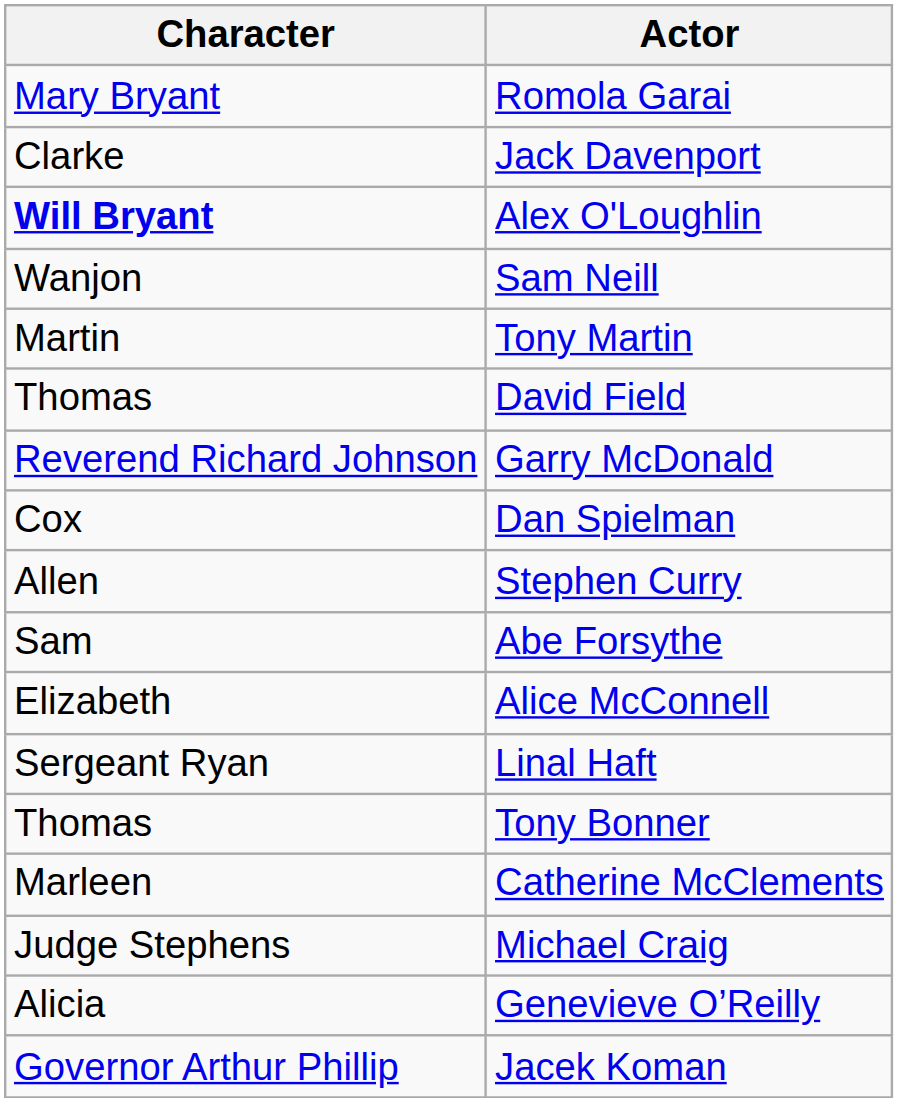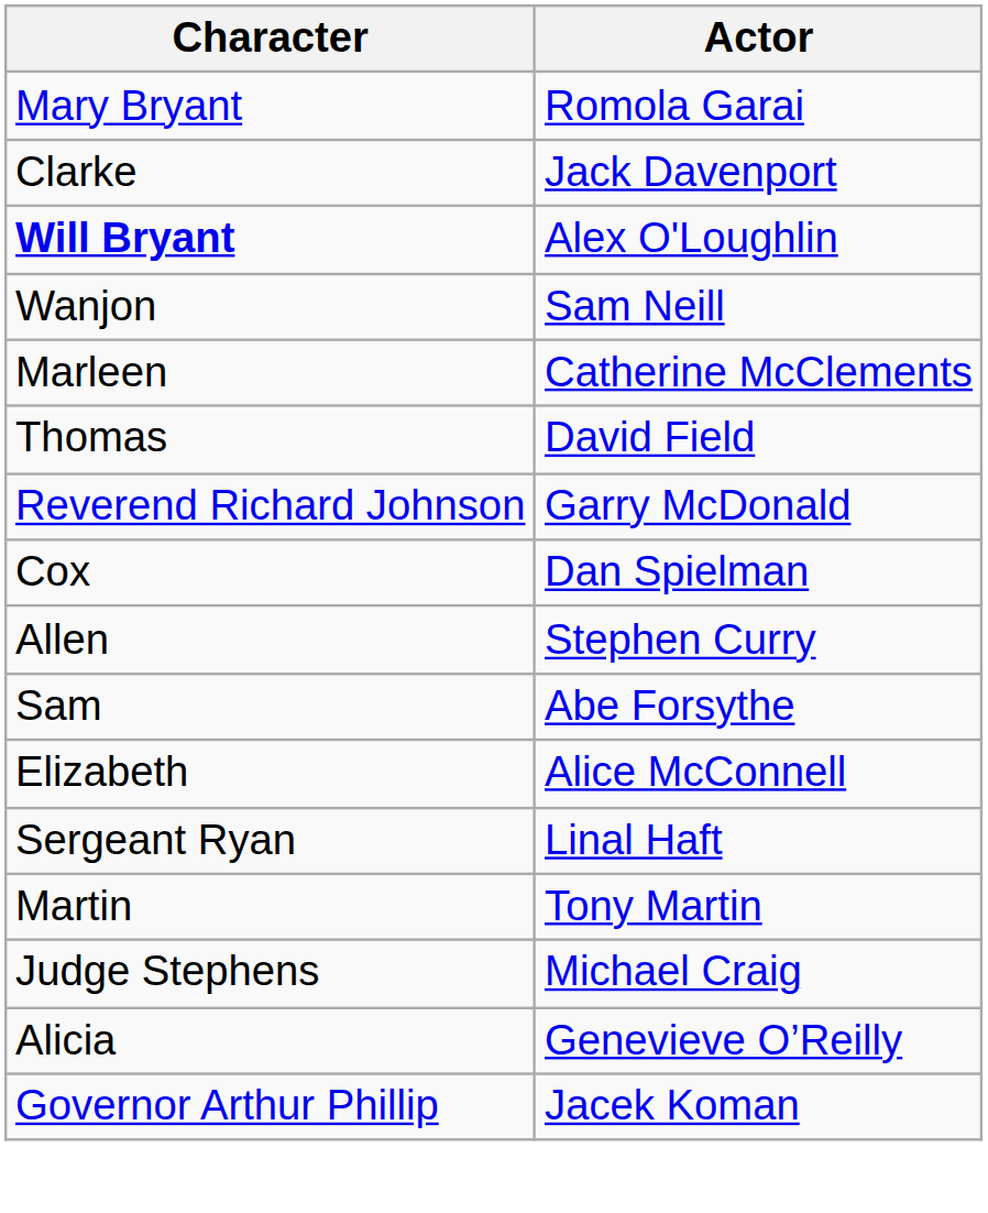 <table class="wikitable">
 <tr>
 <th>Character</th>
 <th>Actor</th>
 </tr>
 <tr>
 <td><a href='#'>Mary Bryant</a></td>
 <td><a href='#'>Romola Garai</a></td>
 </tr>
 <tr>
 <td>Clarke</td>
 <td><a href='#'>Jack Davenport</a></td>
 </tr>
 <tr>
 <td><strong><a href='#'>Will Bryant</a></strong></td>
 <td><a href='#'>Alex O'Loughlin</a></td>
 </tr>
 <tr>
 <td>Wanjon</td>
 <td><a href='#'>Sam Neill</a></td>
 </tr>
 <tr>
-<td>Martin</td>
-<td><a href='#'>Tony Martin</a></td>
+<td>Marleen</td>
+<td><a href='#'>Catherine McClements</a></td>
 </tr>
 <tr>
 <td>Thomas</td>
 <td><a href='#'>David Field</a></td>
 </tr>
 <tr>
 <td><a href='#'>Reverend Richard Johnson</a></td>
 <td><a href='#'>Garry McDonald</a></td>
 </tr>
 <tr>
 <td>Cox</td>
 <td><a href='#'>Dan Spielman</a></td>
 </tr>
 <tr>
 <td>Allen</td>
 <td><a href='#'>Stephen Curry</a></td>
 </tr>
 <tr>
 <td>Sam</td>
 <td><a href='#'>Abe Forsythe</a></td>
 </tr>
 <tr>
 <td>Elizabeth</td>
 <td><a href='#'>Alice McConnell</a></td>
 </tr>
 <tr>
 <td>Sergeant Ryan</td>
 <td><a href='#'>Linal Haft</a></td>
 </tr>
 <tr>
-<td>Thomas</td>
-<td><a href='#'>Tony Bonner</a></td>
-</tr>
-<tr>
-<td>Marleen</td>
-<td><a href='#'>Catherine McClements</a></td>
+<td>Martin</td>
+<td><a href='#'>Tony Martin</a></td>
 </tr>
 <tr>
 <td>Judge Stephens</td>
 <td><a href='#'>Michael Craig</a></td>
 </tr>
 <tr>
 <td>Alicia</td>
 <td><a href='#'>Genevieve O’Reilly</a></td>
 </tr>
 <tr>
 <td><a href='#'>Governor Arthur Phillip</a></td>
 <td><a href='#'>Jacek Koman</a></td>
 </tr>
 </table>
